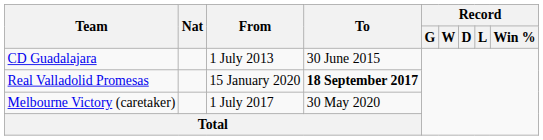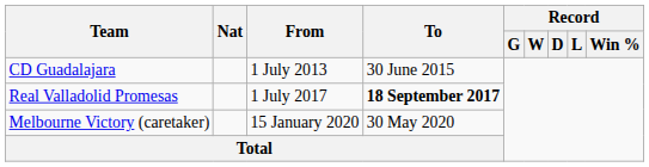 <table class="wikitable" style="text-align: center">
 <tr>
 <th rowspan="2">Team</th>
 <th rowspan="2">Nat</th>
 <th rowspan="2">From</th>
 <th rowspan="2">To</th>
 <th colspan="5">Record</th>
 </tr>
 <tr>
 <th>G</th>
 <th>W</th>
 <th>D</th>
 <th>L</th>
 <th>Win %</th>
 </tr>
 <tr>
 <td align=left><a href='#'>CD Guadalajara</a></td>
 <td></td>
 <td align=left>1 July 2013</td>
 <td align=left>30 June 2015<br></td>
 </tr>
 <tr>
 <td align=left><a href='#'>Real Valladolid Promesas</a></td>
 <td></td>
-<td align=left>15 January 2020</td>
+<td align=left>1 July 2017</td>
 <td align=left><strong>18 September 2017<br></strong></td>
 </tr>
 <tr>
 <td align=left><a href='#'>Melbourne Victory</a> (caretaker)</td>
 <td></td>
-<td align=left>1 July 2017</td>
+<td align=left>15 January 2020</td>
 <td align=left>30 May 2020<br></td>
 </tr>
 <tr>
 <th colspan="4">Total<br></th>
 </tr>
 </table>
